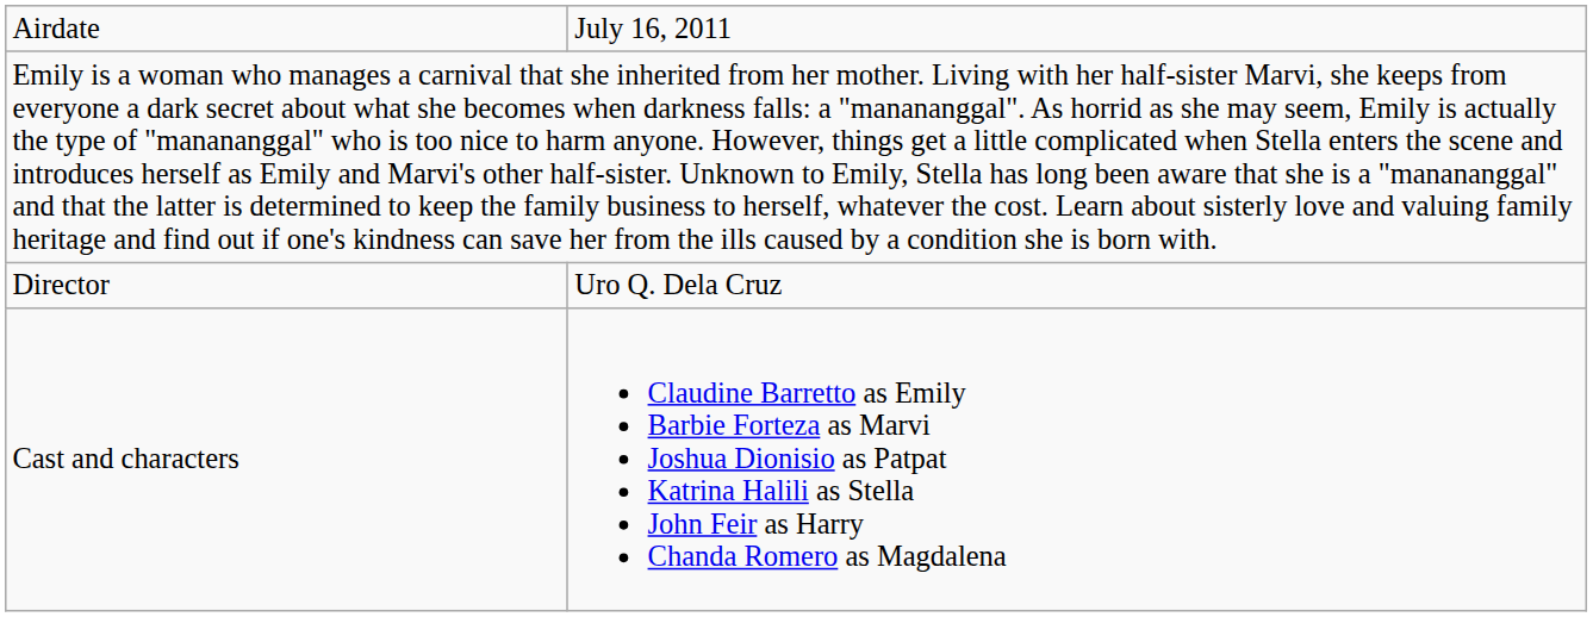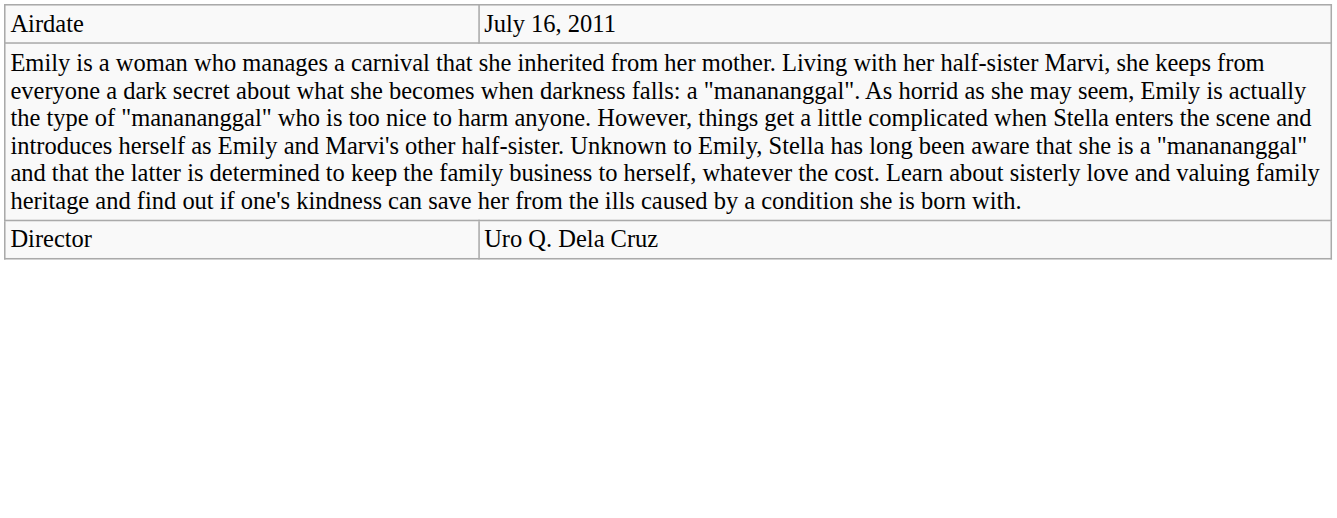 <table class="wikitable">
 <tr>
 <td>Airdate</td>
 <td>July 16, 2011</td>
 </tr>
 <tr>
 <td colspan=2>Emily is a woman who manages a carnival that she inherited from her mother. Living with her half-sister Marvi, she keeps from everyone a dark secret about what she becomes when darkness falls: a "manananggal". As horrid as she may seem, Emily is actually the type of "manananggal" who is too nice to harm anyone. However, things get a little complicated when Stella enters the scene and introduces herself as Emily and Marvi's other half-sister. Unknown to Emily, Stella has long been aware that she is a "manananggal" and that the latter is determined to keep the family business to herself, whatever the cost. Learn about sisterly love and valuing family heritage and find out if one's kindness can save her from the ills caused by a condition she is born with.</td>
 </tr>
 <tr>
 <td>Director</td>
 <td>Uro Q. Dela Cruz</td>
 </tr>
-<tr>
-<td>Cast and characters</td>
-<td><br><ul><li><a href='#'>Claudine Barretto</a> as Emily</li><li><a href='#'>Barbie Forteza</a> as Marvi</li><li><a href='#'>Joshua Dionisio</a> as Patpat</li><li><a href='#'>Katrina Halili</a> as Stella</li><li><a href='#'>John Feir</a> as Harry</li><li><a href='#'>Chanda Romero</a> as Magdalena</li></ul></td>
-</tr>
 </table>
